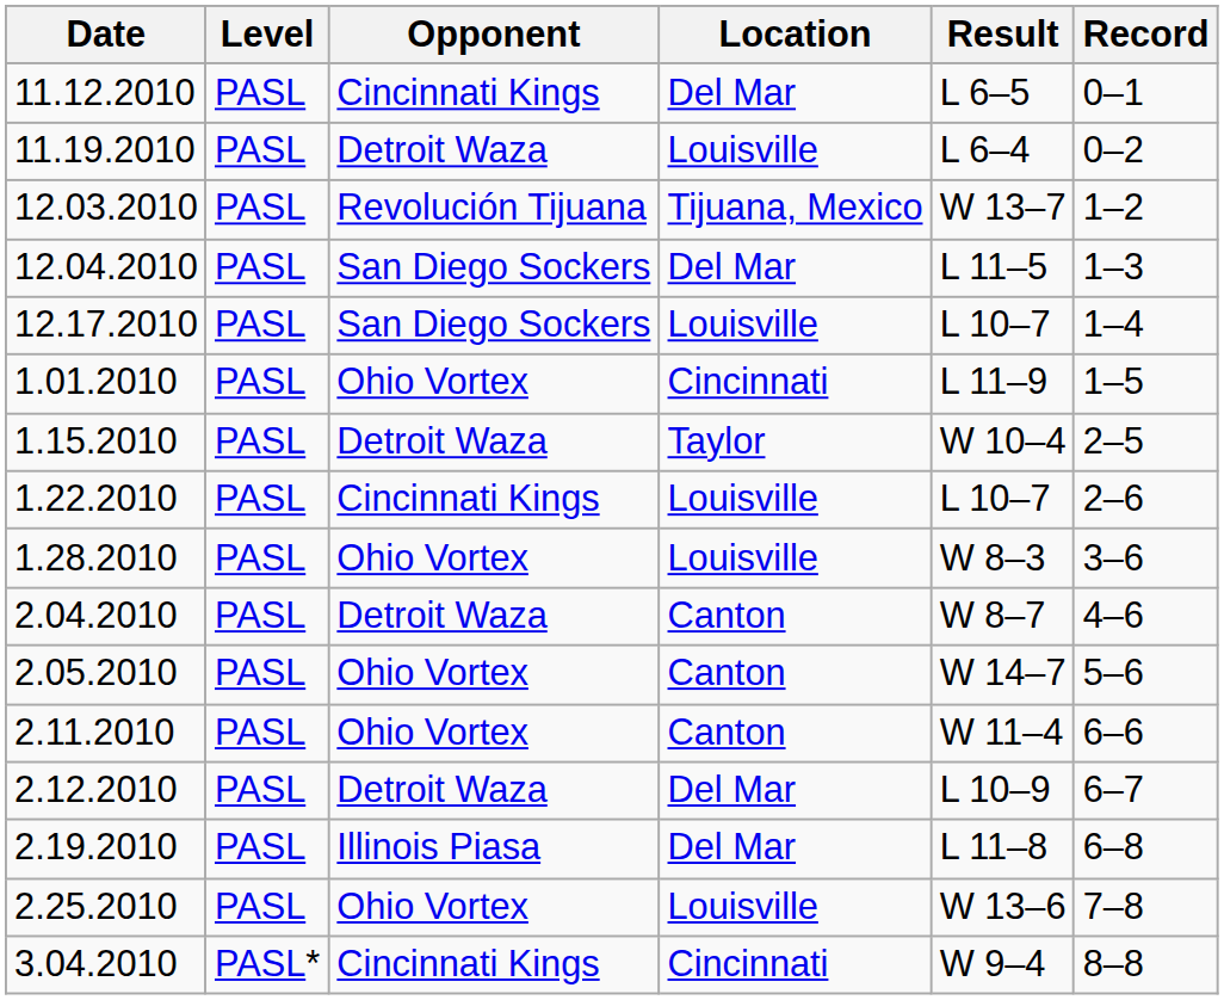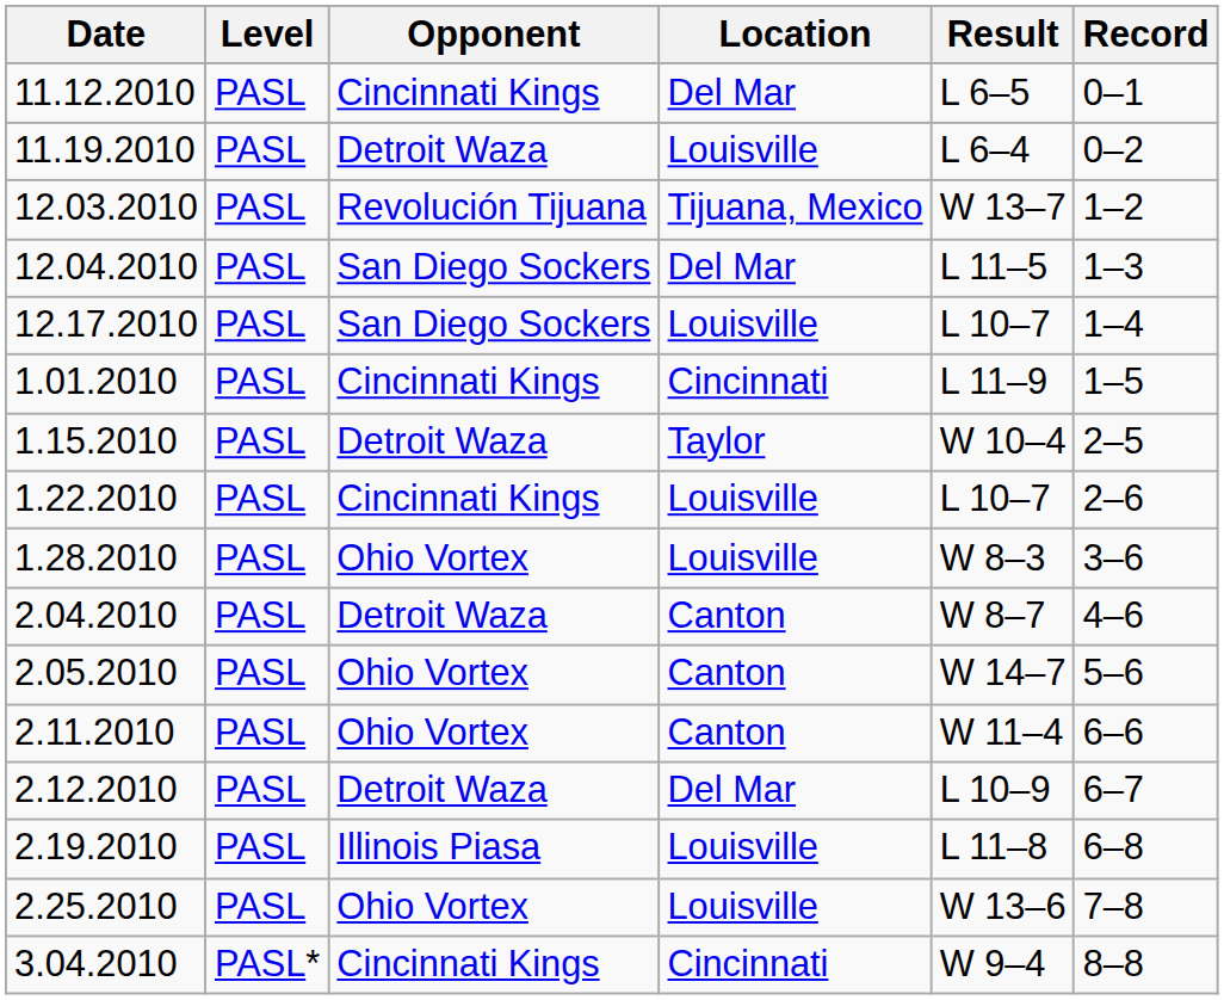 <table class= "wikitable">
 <tr>
 <th>Date</th>
 <th>Level</th>
 <th>Opponent</th>
 <th>Location</th>
 <th>Result</th>
 <th>Record</th>
 </tr>
 <tr>
 <td>11.12.2010</td>
 <td><a href='#'>PASL</a></td>
 <td><a href='#'>Cincinnati Kings</a></td>
 <td><a href='#'>Del Mar</a></td>
 <td>L 6–5</td>
 <td>0–1</td>
 </tr>
 <tr>
 <td>11.19.2010</td>
 <td><a href='#'>PASL</a></td>
 <td><a href='#'>Detroit Waza</a></td>
 <td><a href='#'>Louisville</a></td>
 <td>L 6–4</td>
 <td>0–2</td>
 </tr>
 <tr>
 <td>12.03.2010</td>
 <td><a href='#'>PASL</a></td>
 <td><a href='#'>Revolución Tijuana</a></td>
 <td><a href='#'>Tijuana, Mexico</a></td>
 <td>W 13–7</td>
 <td>1–2</td>
 </tr>
 <tr>
 <td>12.04.2010</td>
 <td><a href='#'>PASL</a></td>
 <td><a href='#'>San Diego Sockers</a></td>
 <td><a href='#'>Del Mar</a></td>
 <td>L 11–5</td>
 <td>1–3</td>
 </tr>
 <tr>
 <td>12.17.2010</td>
 <td><a href='#'>PASL</a></td>
 <td><a href='#'>San Diego Sockers</a></td>
 <td><a href='#'>Louisville</a></td>
 <td>L 10–7</td>
 <td>1–4</td>
 </tr>
 <tr>
 <td>1.01.2010</td>
 <td><a href='#'>PASL</a></td>
-<td><a href='#'>Ohio Vortex</a></td>
+<td><a href='#'>Cincinnati Kings</a></td>
 <td><a href='#'>Cincinnati</a></td>
 <td>L 11–9</td>
 <td>1–5</td>
 </tr>
 <tr>
 <td>1.15.2010</td>
 <td><a href='#'>PASL</a></td>
 <td><a href='#'>Detroit Waza</a></td>
 <td><a href='#'>Taylor</a></td>
 <td>W 10–4</td>
 <td>2–5</td>
 </tr>
 <tr>
 <td>1.22.2010</td>
 <td><a href='#'>PASL</a></td>
 <td><a href='#'>Cincinnati Kings</a></td>
 <td><a href='#'>Louisville</a></td>
 <td>L 10–7</td>
 <td>2–6</td>
 </tr>
 <tr>
 <td>1.28.2010</td>
 <td><a href='#'>PASL</a></td>
 <td><a href='#'>Ohio Vortex</a></td>
 <td><a href='#'>Louisville</a></td>
 <td>W 8–3</td>
 <td>3–6</td>
 </tr>
 <tr>
 <td>2.04.2010</td>
 <td><a href='#'>PASL</a></td>
 <td><a href='#'>Detroit Waza</a></td>
 <td><a href='#'>Canton</a></td>
 <td>W 8–7</td>
 <td>4–6</td>
 </tr>
 <tr>
 <td>2.05.2010</td>
 <td><a href='#'>PASL</a></td>
 <td><a href='#'>Ohio Vortex</a></td>
 <td><a href='#'>Canton</a></td>
 <td>W 14–7</td>
 <td>5–6</td>
 </tr>
 <tr>
 <td>2.11.2010</td>
 <td><a href='#'>PASL</a></td>
 <td><a href='#'>Ohio Vortex</a></td>
 <td><a href='#'>Canton</a></td>
 <td>W 11–4</td>
 <td>6–6</td>
 </tr>
 <tr>
 <td>2.12.2010</td>
 <td><a href='#'>PASL</a></td>
 <td><a href='#'>Detroit Waza</a></td>
 <td><a href='#'>Del Mar</a></td>
 <td>L 10–9</td>
 <td>6–7</td>
 </tr>
 <tr>
 <td>2.19.2010</td>
 <td><a href='#'>PASL</a></td>
 <td><a href='#'>Illinois Piasa</a></td>
-<td><a href='#'>Del Mar</a></td>
+<td><a href='#'>Louisville</a></td>
 <td>L 11–8</td>
 <td>6–8</td>
 </tr>
 <tr>
 <td>2.25.2010</td>
 <td><a href='#'>PASL</a></td>
 <td><a href='#'>Ohio Vortex</a></td>
 <td><a href='#'>Louisville</a></td>
 <td>W 13–6</td>
 <td>7–8</td>
 </tr>
 <tr>
 <td>3.04.2010</td>
 <td><a href='#'>PASL</a>*</td>
 <td><a href='#'>Cincinnati Kings</a></td>
 <td><a href='#'>Cincinnati</a></td>
 <td>W 9–4</td>
 <td>8–8</td>
 </tr>
 </table>
